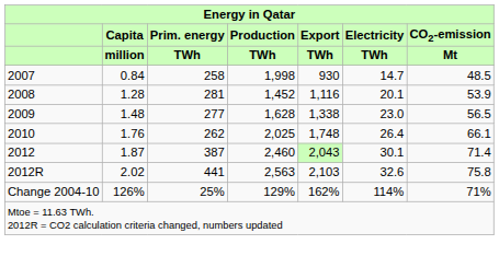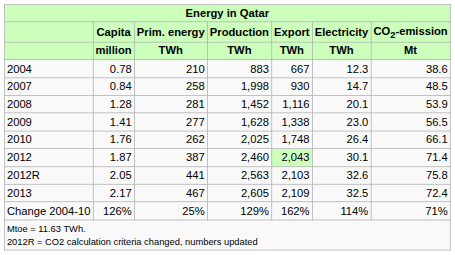 <table class="wikitable">
 <tr>
 <th colspan="7" align="center" style="background-color: #cfb;">Energy in Qatar</th>
 </tr>
 <tr>
 <th style="background-color: #cfb;"></th>
 <th style="background-color: #cfb;">Capita</th>
 <th style="background-color: #cfb;">Prim. energy</th>
 <th style="background-color: #cfb;">Production</th>
 <th style="background-color: #cfb;">Export</th>
 <th style="background-color: #cfb;">Electricity</th>
 <th style="background-color: #cfb;">CO<sub>2</sub>-emission</th>
 </tr>
 <tr ---->
 <th style="background-color: #cfb;"></th>
 <th style="background-color: #cfb;">million</th>
 <th style="background-color: #cfb;">TWh</th>
 <th style="background-color: #cfb;">TWh</th>
 <th style="background-color: #cfb;">TWh</th>
 <th style="background-color: #cfb;">TWh</th>
 <th style="background-color: #cfb;">Mt</th>
 </tr>
+<tr --->
+<td align="left">2004</td>
+<td align="right">0.78</td>
+<td align="right">210</td>
+<td align="right">883</td>
+<td align="right">667</td>
+<td align="right">12.3</td>
+<td align="right">38.6</td>
+</tr>
 <tr ---->
 <td align="left">2007</td>
 <td align="right">0.84</td>
 <td align="right">258</td>
 <td align="right">1,998</td>
 <td align="right">930</td>
 <td align="right">14.7</td>
 <td align="right">48.5</td>
 </tr>
 <tr ---->
 <td align="left">2008</td>
 <td align="right">1.28</td>
 <td align="right">281</td>
 <td align="right">1,452</td>
 <td align="right">1,116</td>
 <td align="right">20.1</td>
 <td align="right">53.9</td>
 </tr>
 <tr ---->
 <td align="left">2009</td>
-<td align="right">1.48</td>
+<td align="right">1.41</td>
 <td align="right">277</td>
 <td align="right">1,628</td>
 <td align="right">1,338</td>
 <td align="right">23.0</td>
 <td align="right">56.5</td>
 </tr>
 <tr ---->
 <td align="left">2010</td>
 <td align="right">1.76</td>
 <td align="right">262</td>
 <td align="right">2,025</td>
 <td align="right">1,748</td>
 <td align="right">26.4</td>
 <td align="right">66.1</td>
 </tr>
 <tr ---->
 <td align="left">2012</td>
 <td align="right">1.87</td>
 <td align="right">387</td>
 <td align="right">2,460</td>
 <td align="right" style="background-color: #cfb;">2,043</td>
 <td align="right">30.1</td>
 <td align="right">71.4</td>
 </tr>
 <tr ---->
 <td align="left">2012R</td>
-<td align="right">2.02</td>
+<td align="right">2.05</td>
 <td align="right">441</td>
 <td align="right">2,563</td>
 <td align="right">2,103</td>
 <td align="right">32.6</td>
 <td align="right">75.8</td>
+</tr>
+<tr ---->
+<td align="left">2013</td>
+<td align="right">2.17</td>
+<td align="right">467</td>
+<td align="right">2,605</td>
+<td align="right">2,109</td>
+<td align="right">32.5</td>
+<td align="right">72.4</td>
 </tr>
 <tr ---->
 <td align="left">Change 2004-10</td>
 <td align="right">126%</td>
 <td align="right">25%</td>
 <td align="right">129%</td>
 <td align="right">162%</td>
 <td align="right">114%</td>
 <td align="right">71%</td>
 </tr>
 <tr ---->
 <td align="left" colspan=7><small> Mtoe = 11.63 TWh. </small><br><small>2012R = CO2 calculation criteria changed, numbers updated </small></td>
 </tr>
 </table>
